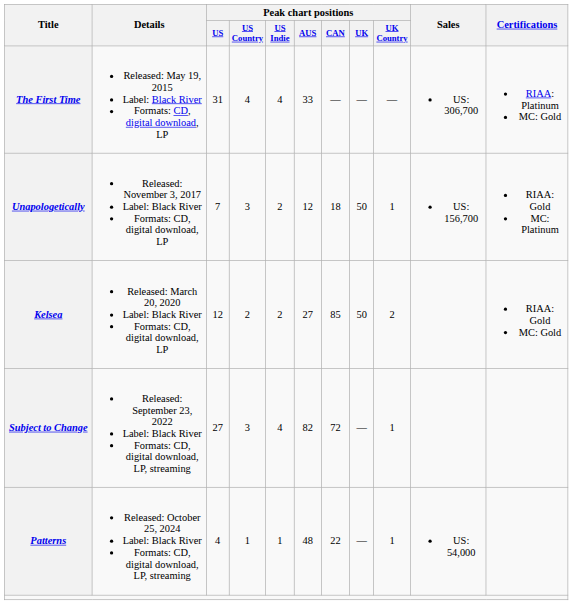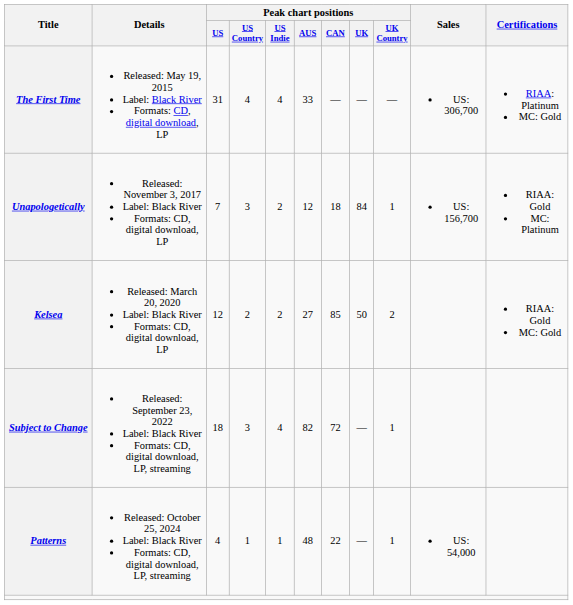 <table class="wikitable plainrowheaders" style="text-align:center;">
 <tr>
 <th scope="col" rowspan="2" style="width:10em;">Title</th>
 <th scope="col" rowspan="2" style="width:18em;">Details</th>
 <th scope="col" colspan="7">Peak chart positions</th>
 <th scope="col" rowspan="2" style="width:9em;">Sales</th>
 <th scope="col" rowspan="2" style="width:10em;"><a href='#'>Certifications</a></th>
 </tr>
 <tr style="font-size:smaller;">
 <th scope="col" style="width:4em;"><a href='#'>US</a><br></th>
 <th scope="col" style="width:4em;"><a href='#'>US Country</a><br></th>
 <th scope="col" style="width:4em;"><a href='#'>US Indie</a><br></th>
 <th scope="col" style="width:4em;"><a href='#'>AUS</a><br></th>
 <th scope="col" style="width:4em;"><a href='#'>CAN</a><br></th>
 <th scope="col" style="width:4em;"><a href='#'>UK</a><br></th>
 <th scope="col" style="width:4em;"><a href='#'>UK Country</a><br></th>
 </tr>
 <tr>
 <th scope="row"><em><a href='#'>The First Time</a></em></th>
 <td><br><ul><li>Released: May 19, 2015</li><li>Label: <a href='#'>Black River</a></li><li>Formats: <a href='#'>CD</a>, <a href='#'>digital download</a>, LP</li></ul></td>
 <td>31</td>
 <td>4</td>
 <td>4</td>
 <td>33</td>
 <td>—</td>
 <td>—</td>
 <td>—</td>
 <td><br><ul><li>US: 306,700</li></ul></td>
 <td><br><ul><li><a href='#'>RIAA</a>: Platinum</li><li>MC: Gold</li></ul></td>
 </tr>
 <tr>
 <th scope="row"><em><a href='#'>Unapologetically</a></em></th>
 <td><br><ul><li>Released: November 3, 2017</li><li>Label: Black River</li><li>Formats: CD, digital download, LP</li></ul></td>
 <td>7</td>
 <td>3</td>
 <td>2</td>
 <td>12</td>
 <td>18</td>
-<td>50</td>
+<td>84</td>
 <td>1</td>
 <td><br><ul><li>US: 156,700</li></ul></td>
 <td><br><ul><li>RIAA: Gold</li><li>MC: Platinum</li></ul></td>
 </tr>
 <tr>
 <th scope="row"><em><a href='#'>Kelsea</a></em></th>
 <td><br><ul><li>Released: March 20, 2020</li><li>Label: Black River</li><li>Formats: CD, digital download, LP</li></ul></td>
 <td>12</td>
 <td>2</td>
 <td>2</td>
 <td>27</td>
 <td>85</td>
 <td>50</td>
 <td>2</td>
 <td></td>
 <td><br><ul><li>RIAA: Gold</li><li>MC: Gold</li></ul></td>
 </tr>
 <tr>
 <th scope="row"><em><a href='#'>Subject to Change</a></em></th>
 <td><br><ul><li>Released: September 23, 2022</li><li>Label: Black River</li><li>Formats: CD, digital download, LP, streaming</li></ul></td>
-<td>27</td>
+<td>18</td>
 <td>3</td>
 <td>4</td>
 <td>82</td>
 <td>72</td>
 <td>—</td>
 <td>1</td>
 <td></td>
 <td></td>
 </tr>
 <tr>
 <th scope="row"><em><a href='#'>Patterns</a></em></th>
 <td><br><ul><li>Released: October 25, 2024</li><li>Label: Black River</li><li>Formats: CD, digital download, LP, streaming</li></ul></td>
 <td>4</td>
 <td>1</td>
 <td>1</td>
 <td>48<br></td>
 <td>22</td>
 <td>—</td>
 <td>1</td>
 <td><br><ul><li>US: 54,000</li></ul></td>
 <td></td>
 </tr>
 <tr>
 <td colspan="12"></td>
 </tr>
 </table>
